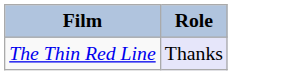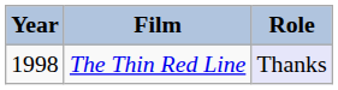 <table class="wikitable" style="font-size:95%;">
 <tr>
+<th style="background:#B0C4DE;">Year</th>
 <th style="background:#B0C4DE;">Film</th>
 <th style="background:#B0C4DE;">Role</th>
 </tr>
 <tr>
+<td>1998</td>
 <td><em><a href='#'>The Thin Red Line</a></em></td>
 <td style="background: lavender;">Thanks</td>
 </tr>
 </table>
